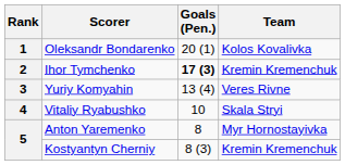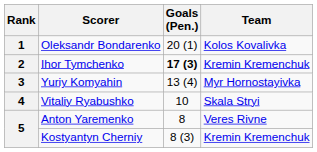 <table class="wikitable">
 <tr>
 <th>Rank</th>
 <th>Scorer</th>
 <th>Goals<br>(Pen.)</th>
 <th>Team</th>
 </tr>
 <tr>
 <th>1</th>
 <td> <a href='#'>Oleksandr Bondarenko</a></td>
 <td align=center>20 (1)</td>
 <td><a href='#'>Kolos Kovalivka</a></td>
 </tr>
 <tr>
 <th>2</th>
 <td> <a href='#'>Ihor Tymchenko</a></td>
 <td align=center><strong>17 (3)</strong></td>
 <td><a href='#'>Kremin Kremenchuk</a></td>
 </tr>
 <tr>
 <th>3</th>
 <td> <a href='#'>Yuriy Komyahin</a></td>
 <td align=center>13 (4)</td>
-<td><a href='#'>Veres Rivne</a></td>
+<td><a href='#'>Myr Hornostayivka</a></td>
 </tr>
 <tr>
 <th>4</th>
 <td> <a href='#'>Vitaliy Ryabushko</a></td>
 <td align=center>10</td>
 <td><a href='#'>Skala Stryi</a></td>
 </tr>
 <tr>
 <th rowspan=2>5</th>
 <td> <a href='#'>Anton Yaremenko</a></td>
 <td align=center>8</td>
-<td><a href='#'>Myr Hornostayivka</a></td>
+<td><a href='#'>Veres Rivne</a></td>
 </tr>
 <tr>
 <td> <a href='#'>Kostyantyn Cherniy</a></td>
 <td align=center>8 (3)</td>
 <td><a href='#'>Kremin Kremenchuk</a></td>
 </tr>
 </table>
